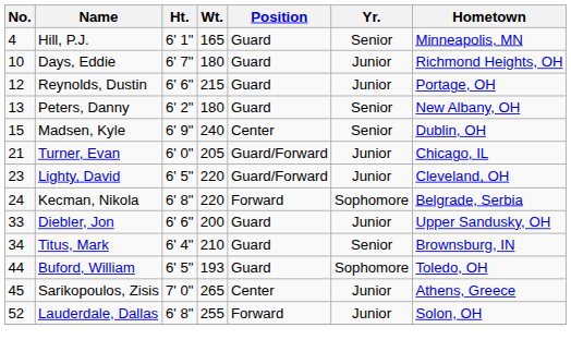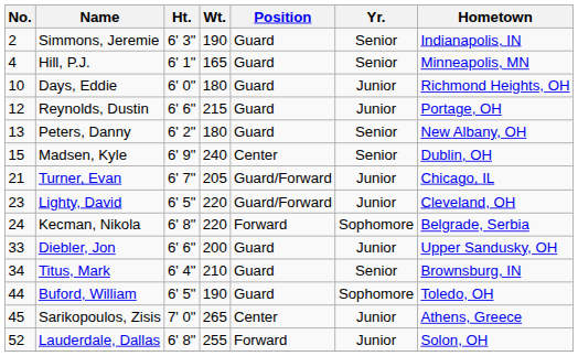 <table class="wikitable sortable" style="font-size:95%;">
 <tr>
 <th>No.</th>
 <th>Name</th>
 <th>Ht.</th>
 <th>Wt.</th>
 <th><a href='#'>Position</a></th>
 <th>Yr.</th>
 <th>Hometown</th>
+</tr>
+<tr>
+<td>2</td>
+<td style="text-align:left">Simmons, Jeremie</td>
+<td style="text-align:left">6' 3"</td>
+<td>190</td>
+<td>Guard</td>
+<td style="text-align:center">Senior</td>
+<td style="text-align:left"><a href='#'>Indianapolis, IN</a></td>
 </tr>
 <tr>
 <td>4</td>
 <td style="text-align:left">Hill, P.J.</td>
 <td style="text-align:left">6' 1"</td>
 <td>165</td>
 <td>Guard</td>
 <td style="text-align:center">Senior</td>
 <td style="text-align:left"><a href='#'>Minneapolis, MN</a></td>
 </tr>
 <tr>
 <td>10</td>
 <td style="text-align:left">Days, Eddie</td>
-<td style="text-align:left">6' 7"</td>
+<td style="text-align:left">6' 0"</td>
 <td>180</td>
 <td>Guard</td>
 <td style="text-align:center">Junior</td>
 <td style="text-align:left"><a href='#'>Richmond Heights, OH</a></td>
 </tr>
 <tr 0 Nate Sajdak>
 <td>12</td>
 <td style="text-align:left">Reynolds, Dustin</td>
 <td style="text-align:left">6' 6"</td>
 <td>215</td>
 <td>Guard</td>
 <td style="text-align:center">Junior</td>
 <td style="text-align:left"><a href='#'>Portage, OH</a></td>
 </tr>
 <tr>
 <td>13</td>
 <td style="text-align:left">Peters, Danny</td>
 <td style="text-align:left">6' 2"</td>
 <td>180</td>
 <td>Guard</td>
 <td style="text-align:center">Senior</td>
 <td style="text-align:left"><a href='#'>New Albany, OH</a></td>
 </tr>
 <tr>
 <td>15</td>
 <td style="text-align:left">Madsen, Kyle</td>
 <td style="text-align:left">6' 9"</td>
 <td>240</td>
 <td>Center</td>
 <td style="text-align:center">Senior</td>
 <td style="text-align:left"><a href='#'>Dublin, OH</a></td>
 </tr>
 <tr>
 <td>21</td>
 <td style="text-align:left"><a href='#'>Turner, Evan</a></td>
-<td style="text-align:left">6' 0"</td>
+<td style="text-align:left">6' 7"</td>
 <td>205</td>
 <td>Guard/Forward</td>
 <td style="text-align:center">Junior</td>
 <td style="text-align:left"><a href='#'>Chicago, IL</a></td>
 </tr>
 <tr>
 <td>23</td>
 <td style="text-align:left"><a href='#'>Lighty, David</a></td>
 <td style="text-align:left">6' 5"</td>
 <td>220</td>
 <td>Guard/Forward</td>
 <td style="text-align:center">Junior</td>
 <td style="text-align:left"><a href='#'>Cleveland, OH</a></td>
 </tr>
 <tr>
 <td>24</td>
 <td style="text-align:left">Kecman, Nikola</td>
 <td style="text-align:left">6' 8"</td>
 <td>220</td>
 <td>Forward</td>
 <td style="text-align:center">Sophomore</td>
 <td style="text-align:left"><a href='#'>Belgrade, Serbia</a></td>
 </tr>
 <tr>
 <td>33</td>
 <td style="text-align:left"><a href='#'>Diebler, Jon</a></td>
 <td style="text-align:left">6' 6"</td>
 <td>200</td>
 <td>Guard</td>
 <td style="text-align:center">Junior</td>
 <td style="text-align:left"><a href='#'>Upper Sandusky, OH</a></td>
 </tr>
 <tr>
 <td>34</td>
 <td style="text-align:left"><a href='#'>Titus, Mark</a></td>
 <td style="text-align:left">6' 4"</td>
 <td>210</td>
 <td>Guard</td>
 <td style="text-align:center">Senior</td>
 <td style="text-align:left"><a href='#'>Brownsburg, IN</a></td>
 </tr>
 <tr>
 <td>44</td>
 <td style="text-align:left"><a href='#'>Buford, William</a></td>
 <td style="text-align:left">6' 5"</td>
-<td>193</td>
+<td>190</td>
 <td>Guard</td>
 <td style="text-align:center">Sophomore</td>
 <td style="text-align:left"><a href='#'>Toledo, OH</a></td>
 </tr>
 <tr>
 <td>45</td>
 <td style="text-align:left">Sarikopoulos, Zisis</td>
 <td style="text-align:left">7' 0"</td>
 <td>265</td>
 <td>Center</td>
 <td style="text-align:center">Junior</td>
 <td style="text-align:left"><a href='#'>Athens, Greece</a></td>
 </tr>
 <tr>
 <td>52</td>
 <td style="text-align:left"><a href='#'>Lauderdale, Dallas</a></td>
 <td style="text-align:left">6' 8"</td>
 <td>255</td>
 <td>Forward</td>
 <td style="text-align:center">Junior</td>
 <td style="text-align:left"><a href='#'>Solon, OH</a></td>
 </tr>
 <tr>
 </tr>
 </table>
